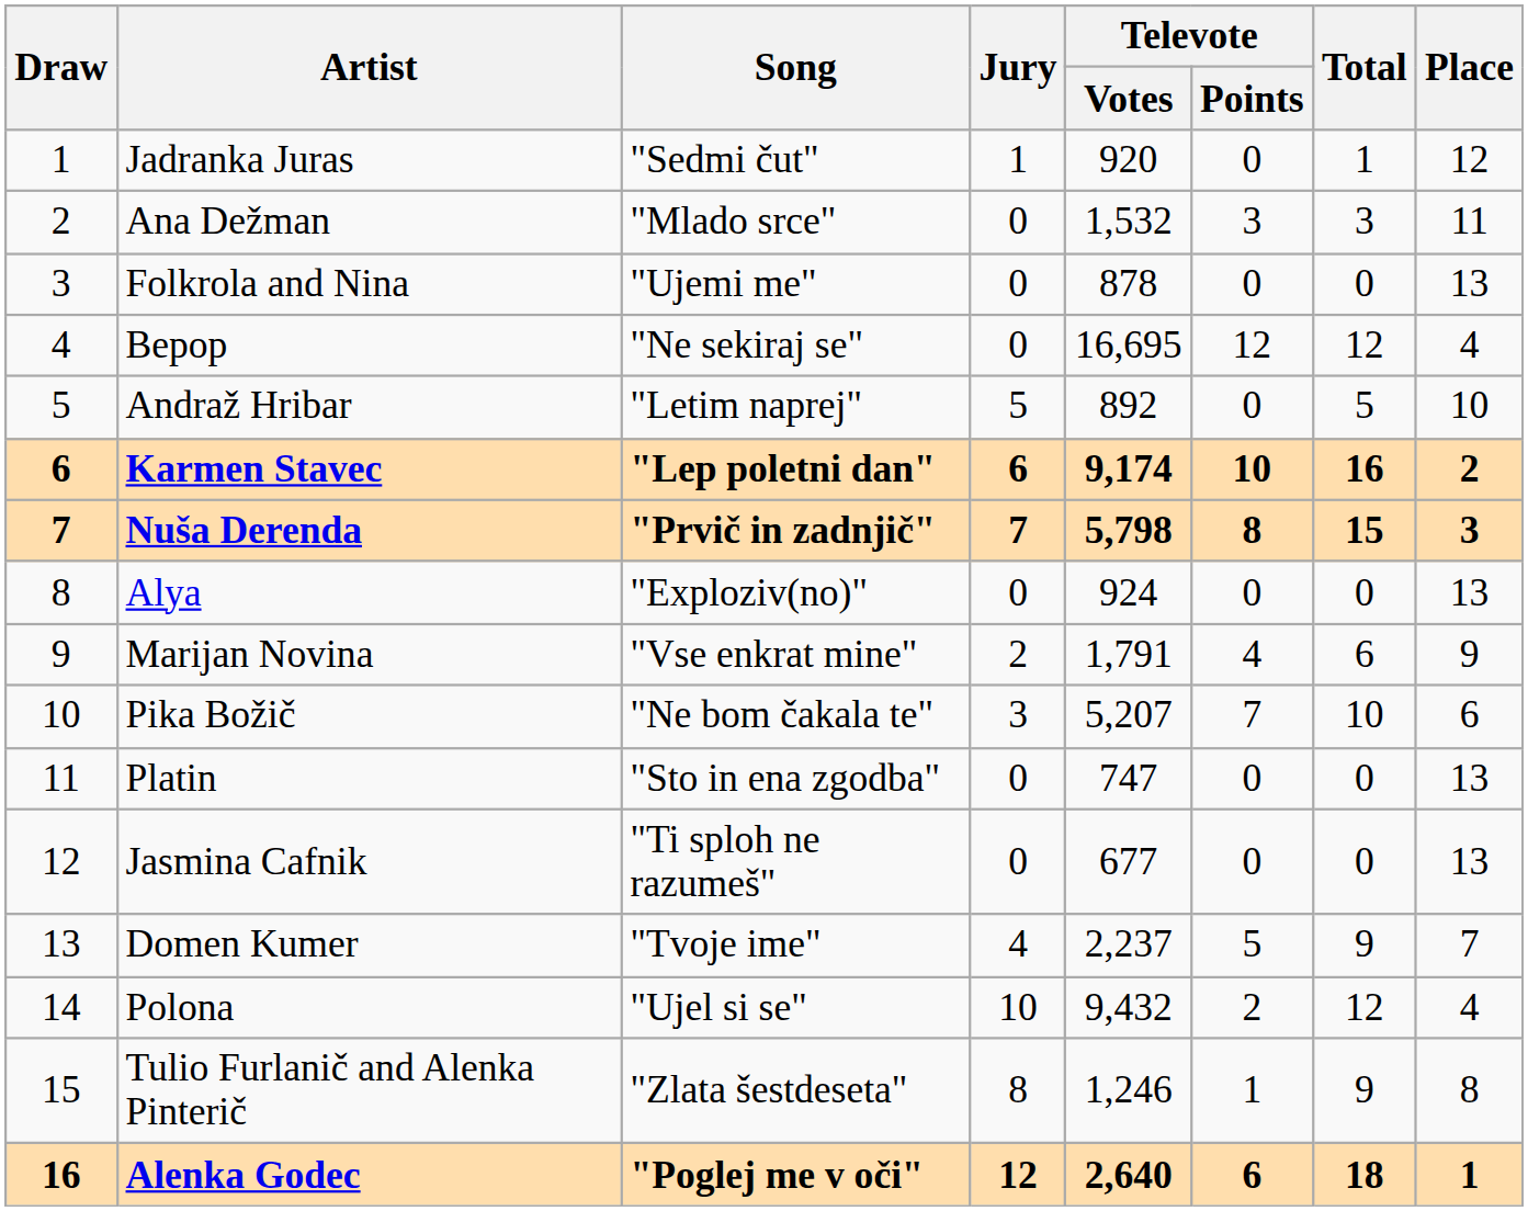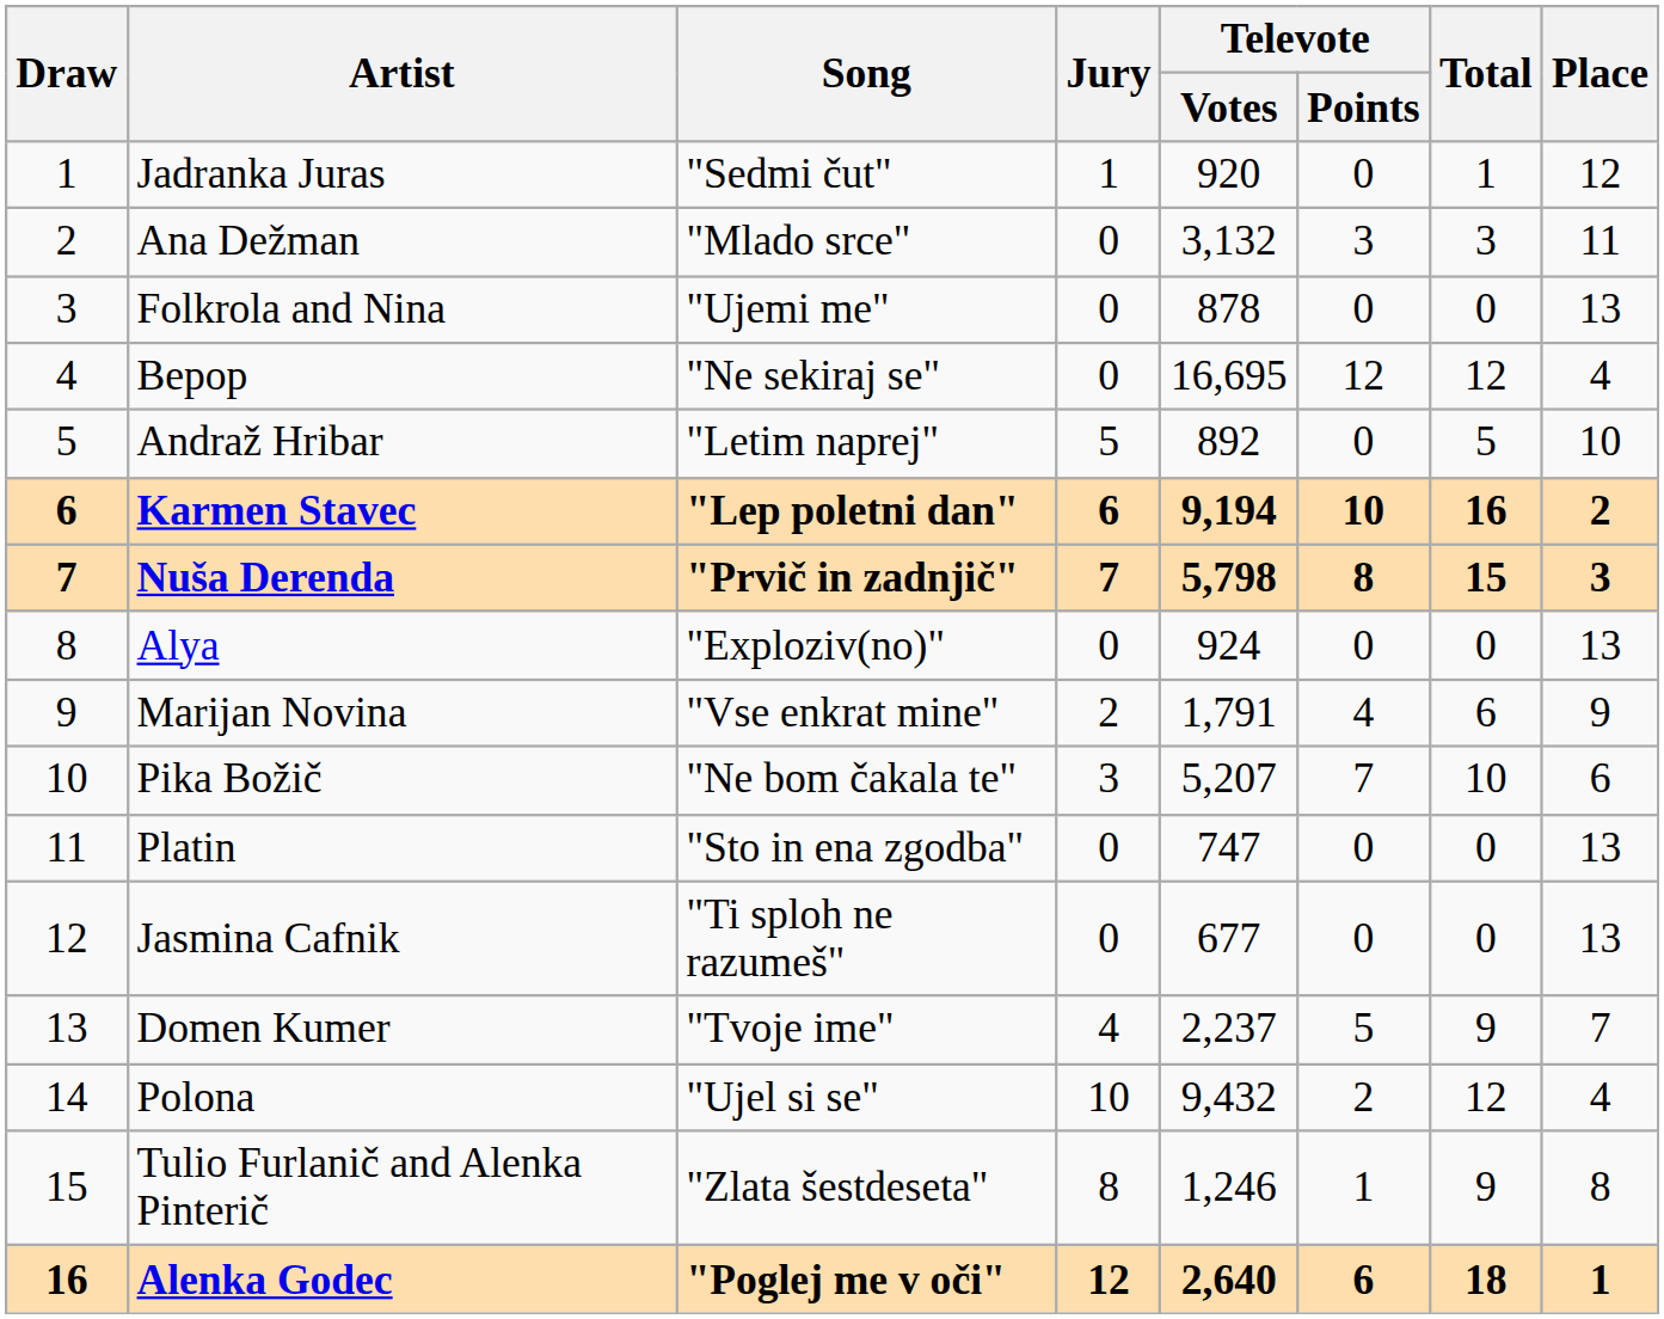 <table class="sortable wikitable" style="margin: 1em auto 1em auto; text-align:center">
 <tr>
 <th rowspan="2">Draw</th>
 <th rowspan="2">Artist</th>
 <th rowspan="2">Song</th>
 <th rowspan="2">Jury</th>
 <th colspan="2">Televote</th>
 <th rowspan="2">Total</th>
 <th rowspan="2">Place</th>
 </tr>
 <tr>
 <th>Votes</th>
 <th>Points</th>
 </tr>
 <tr>
 <td>1</td>
 <td align="left">Jadranka Juras</td>
 <td align="left">"Sedmi čut"</td>
 <td>1</td>
 <td>920</td>
 <td>0</td>
 <td>1</td>
 <td>12</td>
 </tr>
 <tr>
 <td>2</td>
 <td align="left">Ana Dežman</td>
 <td align="left">"Mlado srce"</td>
 <td>0</td>
-<td>1,532</td>
+<td>3,132</td>
 <td>3</td>
 <td>3</td>
 <td>11</td>
 </tr>
 <tr>
 <td>3</td>
 <td align="left">Folkrola and Nina</td>
 <td align="left">"Ujemi me"</td>
 <td>0</td>
 <td>878</td>
 <td>0</td>
 <td>0</td>
 <td>13</td>
 </tr>
 <tr>
 <td>4</td>
 <td align="left">Bepop</td>
 <td align="left">"Ne sekiraj se"</td>
 <td>0</td>
 <td>16,695</td>
 <td>12</td>
 <td>12</td>
 <td>4</td>
 </tr>
 <tr>
 <td>5</td>
 <td align="left">Andraž Hribar</td>
 <td align="left">"Letim naprej"</td>
 <td>5</td>
 <td>892</td>
 <td>0</td>
 <td>5</td>
 <td>10</td>
 </tr>
 <tr style="font-weight:bold; background:#FFDEAD;">
 <td>6</td>
 <td align="left"><a href='#'>Karmen Stavec</a></td>
 <td align="left">"Lep poletni dan"</td>
 <td>6</td>
-<td>9,174</td>
+<td>9,194</td>
 <td>10</td>
 <td>16</td>
 <td>2</td>
 </tr>
 <tr style="font-weight:bold; background:#FFDEAD;">
 <td>7</td>
 <td align="left"><a href='#'>Nuša Derenda</a></td>
 <td align="left">"Prvič in zadnjič"</td>
 <td>7</td>
 <td>5,798</td>
 <td>8</td>
 <td>15</td>
 <td>3</td>
 </tr>
 <tr>
 <td>8</td>
 <td align="left"><a href='#'>Alya</a></td>
 <td align="left">"Exploziv(no)"</td>
 <td>0</td>
 <td>924</td>
 <td>0</td>
 <td>0</td>
 <td>13</td>
 </tr>
 <tr>
 <td>9</td>
 <td align="left">Marijan Novina</td>
 <td align="left">"Vse enkrat mine"</td>
 <td>2</td>
 <td>1,791</td>
 <td>4</td>
 <td>6</td>
 <td>9</td>
 </tr>
 <tr>
 <td>10</td>
 <td align="left">Pika Božič</td>
 <td align="left">"Ne bom čakala te"</td>
 <td>3</td>
 <td>5,207</td>
 <td>7</td>
 <td>10</td>
 <td>6</td>
 </tr>
 <tr>
 <td>11</td>
 <td align="left">Platin</td>
 <td align="left">"Sto in ena zgodba"</td>
 <td>0</td>
 <td>747</td>
 <td>0</td>
 <td>0</td>
 <td>13</td>
 </tr>
 <tr>
 <td>12</td>
 <td align="left">Jasmina Cafnik</td>
 <td align="left">"Ti sploh ne razumeš"</td>
 <td>0</td>
 <td>677</td>
 <td>0</td>
 <td>0</td>
 <td>13</td>
 </tr>
 <tr>
 <td>13</td>
 <td align="left">Domen Kumer</td>
 <td align="left">"Tvoje ime"</td>
 <td>4</td>
 <td>2,237</td>
 <td>5</td>
 <td>9</td>
 <td>7</td>
 </tr>
 <tr>
 <td>14</td>
 <td align="left">Polona</td>
 <td align="left">"Ujel si se"</td>
 <td>10</td>
 <td>9,432</td>
 <td>2</td>
 <td>12</td>
 <td>4</td>
 </tr>
 <tr>
 <td>15</td>
 <td align="left">Tulio Furlanič and Alenka Pinterič</td>
 <td align="left">"Zlata šestdeseta"</td>
 <td>8</td>
 <td>1,246</td>
 <td>1</td>
 <td>9</td>
 <td>8</td>
 </tr>
 <tr style="font-weight:bold; background:#FFDEAD;">
 <td>16</td>
 <td align="left"><a href='#'>Alenka Godec</a></td>
 <td align="left">"Poglej me v oči"</td>
 <td>12</td>
 <td>2,640</td>
 <td>6</td>
 <td>18</td>
 <td>1</td>
 </tr>
 </table>
